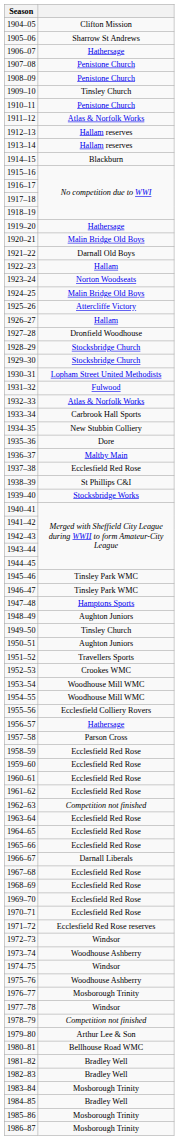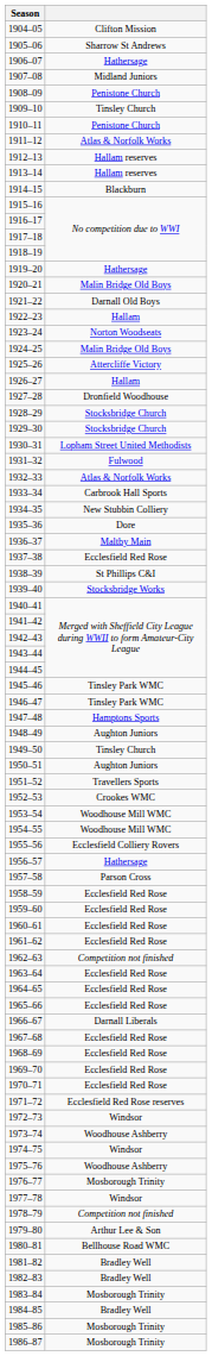 <table class="wikitable" style="text-align: center; font-size:85%">
 <tr>
 <th width=50>Season</th>
 <th width=220></th>
 </tr>
 <tr>
 <td>1904–05</td>
 <td>Clifton Mission</td>
 </tr>
 <tr>
 <td>1905–06</td>
 <td>Sharrow St Andrews</td>
 </tr>
 <tr>
 <td>1906–07</td>
 <td><a href='#'>Hathersage</a></td>
 </tr>
 <tr>
 <td>1907–08</td>
-<td><a href='#'>Penistone Church</a></td>
+<td>Midland Juniors</td>
 </tr>
 <tr>
 <td>1908–09</td>
 <td><a href='#'>Penistone Church</a></td>
 </tr>
 <tr>
 <td>1909–10</td>
 <td>Tinsley Church</td>
 </tr>
 <tr>
 <td>1910–11</td>
 <td><a href='#'>Penistone Church</a></td>
 </tr>
 <tr>
 <td>1911–12</td>
 <td><a href='#'>Atlas & Norfolk Works</a></td>
 </tr>
 <tr>
 <td>1912–13</td>
 <td><a href='#'>Hallam</a> reserves</td>
 </tr>
 <tr>
 <td>1913–14</td>
 <td><a href='#'>Hallam</a> reserves</td>
 </tr>
 <tr>
 <td>1914–15</td>
 <td>Blackburn</td>
 </tr>
 <tr>
 <td>1915–16</td>
 <td rowspan="4"><em>No competition due to <a href='#'>WWI</a></em></td>
 </tr>
 <tr>
 <td>1916–17</td>
 </tr>
 <tr>
 <td>1917–18</td>
 </tr>
 <tr>
 <td>1918–19</td>
 </tr>
 <tr>
 <td>1919–20</td>
 <td><a href='#'>Hathersage</a></td>
 </tr>
 <tr>
 <td>1920–21</td>
 <td><a href='#'>Malin Bridge Old Boys</a></td>
 </tr>
 <tr>
 <td>1921–22</td>
 <td>Darnall Old Boys</td>
 </tr>
 <tr>
 <td>1922–23</td>
 <td><a href='#'>Hallam</a></td>
 </tr>
 <tr>
 <td>1923–24</td>
 <td><a href='#'>Norton Woodseats</a></td>
 </tr>
 <tr>
 <td>1924–25</td>
 <td><a href='#'>Malin Bridge Old Boys</a></td>
 </tr>
 <tr>
 <td>1925–26</td>
 <td><a href='#'>Attercliffe Victory</a></td>
 </tr>
 <tr>
 <td>1926–27</td>
 <td><a href='#'>Hallam</a></td>
 </tr>
 <tr>
 <td>1927–28</td>
 <td>Dronfield Woodhouse</td>
 </tr>
 <tr>
 <td>1928–29</td>
 <td><a href='#'>Stocksbridge Church</a></td>
 </tr>
 <tr>
 <td>1929–30</td>
 <td><a href='#'>Stocksbridge Church</a></td>
 </tr>
 <tr>
 <td>1930–31</td>
 <td><a href='#'>Lopham Street United Methodists</a></td>
 </tr>
 <tr>
 <td>1931–32</td>
 <td><a href='#'>Fulwood</a></td>
 </tr>
 <tr>
 <td>1932–33</td>
 <td><a href='#'>Atlas & Norfolk Works</a></td>
 </tr>
 <tr>
 <td>1933–34</td>
 <td>Carbrook Hall Sports</td>
 </tr>
 <tr>
 <td>1934–35</td>
 <td>New Stubbin Colliery</td>
 </tr>
 <tr>
 <td>1935–36</td>
 <td>Dore</td>
 </tr>
 <tr>
 <td>1936–37</td>
 <td><a href='#'>Maltby Main</a></td>
 </tr>
 <tr>
 <td>1937–38</td>
 <td>Ecclesfield Red Rose</td>
 </tr>
 <tr>
 <td>1938–39</td>
 <td>St Phillips C&I</td>
 </tr>
 <tr>
 <td>1939–40</td>
 <td><a href='#'>Stocksbridge Works</a></td>
 </tr>
 <tr>
 <td>1940–41</td>
 <td rowspan="5"><em>Merged with Sheffield City League during <a href='#'>WWII</a> to form Amateur-City League</em></td>
 </tr>
 <tr>
 <td>1941–42</td>
 </tr>
 <tr>
 <td>1942–43</td>
 </tr>
 <tr>
 <td>1943–44</td>
 </tr>
 <tr>
 <td>1944–45</td>
 </tr>
 <tr>
 <td>1945–46</td>
 <td>Tinsley Park WMC</td>
 </tr>
 <tr>
 <td>1946–47</td>
 <td>Tinsley Park WMC</td>
 </tr>
 <tr>
 <td>1947–48</td>
 <td><a href='#'>Hamptons Sports</a></td>
 </tr>
 <tr>
 <td>1948–49</td>
 <td>Aughton Juniors</td>
 </tr>
 <tr>
 <td>1949–50</td>
 <td>Tinsley Church</td>
 </tr>
 <tr>
 <td>1950–51</td>
 <td>Aughton Juniors</td>
 </tr>
 <tr>
 <td>1951–52</td>
 <td>Travellers Sports</td>
 </tr>
 <tr>
 <td>1952–53</td>
 <td>Crookes WMC</td>
 </tr>
 <tr>
 <td>1953–54</td>
 <td>Woodhouse Mill WMC</td>
 </tr>
 <tr>
 <td>1954–55</td>
 <td>Woodhouse Mill WMC</td>
 </tr>
 <tr>
 <td>1955–56</td>
 <td>Ecclesfield Colliery Rovers</td>
 </tr>
 <tr>
 <td>1956–57</td>
 <td><a href='#'>Hathersage</a></td>
 </tr>
 <tr>
 <td>1957–58</td>
 <td>Parson Cross</td>
 </tr>
 <tr>
 <td>1958–59</td>
 <td>Ecclesfield Red Rose</td>
 </tr>
 <tr>
 <td>1959–60</td>
 <td>Ecclesfield Red Rose</td>
 </tr>
 <tr>
 <td>1960–61</td>
 <td>Ecclesfield Red Rose</td>
 </tr>
 <tr>
 <td>1961–62</td>
 <td>Ecclesfield Red Rose</td>
 </tr>
 <tr>
 <td>1962–63</td>
 <td><em>Competition not finished</em></td>
 </tr>
 <tr>
 <td>1963–64</td>
 <td>Ecclesfield Red Rose</td>
 </tr>
 <tr>
 <td>1964–65</td>
 <td>Ecclesfield Red Rose</td>
 </tr>
 <tr>
 <td>1965–66</td>
 <td>Ecclesfield Red Rose</td>
 </tr>
 <tr>
 <td>1966–67</td>
 <td>Darnall Liberals</td>
 </tr>
 <tr>
 <td>1967–68</td>
 <td>Ecclesfield Red Rose</td>
 </tr>
 <tr>
 <td>1968–69</td>
 <td>Ecclesfield Red Rose</td>
 </tr>
 <tr>
 <td>1969–70</td>
 <td>Ecclesfield Red Rose</td>
 </tr>
 <tr>
 <td>1970–71</td>
 <td>Ecclesfield Red Rose</td>
 </tr>
 <tr>
 <td>1971–72</td>
 <td>Ecclesfield Red Rose reserves</td>
 </tr>
 <tr>
 <td>1972–73</td>
 <td>Windsor</td>
 </tr>
 <tr>
 <td>1973–74</td>
 <td>Woodhouse Ashberry</td>
 </tr>
 <tr>
 <td>1974–75</td>
 <td>Windsor</td>
 </tr>
 <tr>
 <td>1975–76</td>
 <td>Woodhouse Ashberry</td>
 </tr>
 <tr>
 <td>1976–77</td>
 <td>Mosborough Trinity</td>
 </tr>
 <tr>
 <td>1977–78</td>
 <td>Windsor</td>
 </tr>
 <tr>
 <td>1978–79</td>
 <td><em>Competition not finished</em></td>
 </tr>
 <tr>
 <td>1979–80</td>
 <td>Arthur Lee & Son</td>
 </tr>
 <tr>
 <td>1980–81</td>
 <td>Bellhouse Road WMC</td>
 </tr>
 <tr>
 <td>1981–82</td>
 <td>Bradley Well</td>
 </tr>
 <tr>
 <td>1982–83</td>
 <td>Bradley Well</td>
 </tr>
 <tr>
 <td>1983–84</td>
 <td>Mosborough Trinity</td>
 </tr>
 <tr>
 <td>1984–85</td>
 <td>Bradley Well</td>
 </tr>
 <tr>
 <td>1985–86</td>
 <td>Mosborough Trinity</td>
 </tr>
 <tr>
 <td>1986–87</td>
 <td>Mosborough Trinity</td>
 </tr>
 </table>
